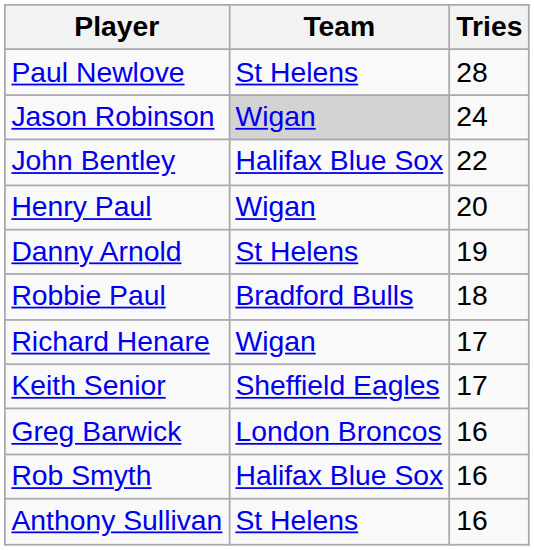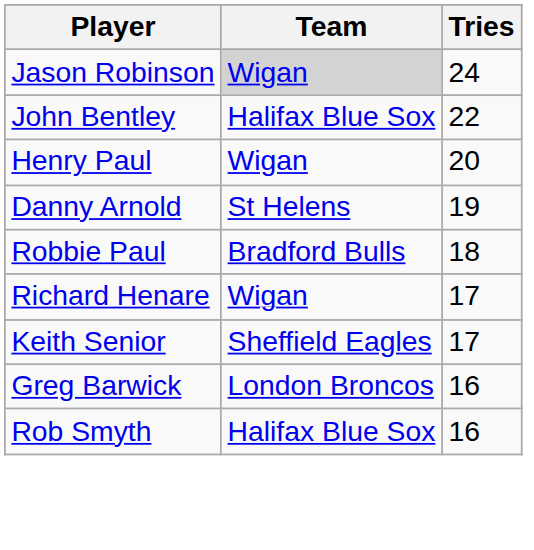 <table class="wikitable" style="text-align:left;">
 <tr>
 <th>Player</th>
 <th>Team</th>
 <th>Tries</th>
-</tr>
-<tr>
-<td><a href='#'>Paul Newlove</a></td>
-<td><a href='#'>St Helens</a></td>
-<td>28</td>
 </tr>
 <tr>
 <td><a href='#'>Jason Robinson</a></td>
 <td style="background: lightgrey;"><a href='#'>Wigan</a></td>
 <td>24</td>
 </tr>
 <tr>
 <td><a href='#'>John Bentley</a></td>
 <td><a href='#'>Halifax Blue Sox</a></td>
 <td>22</td>
 </tr>
 <tr>
 <td><a href='#'>Henry Paul</a></td>
 <td><a href='#'>Wigan</a></td>
 <td>20</td>
 </tr>
 <tr>
 <td><a href='#'>Danny Arnold</a></td>
 <td><a href='#'>St Helens</a></td>
 <td>19</td>
 </tr>
 <tr>
 <td><a href='#'>Robbie Paul</a></td>
 <td><a href='#'>Bradford Bulls</a></td>
 <td>18</td>
 </tr>
 <tr>
 <td><a href='#'>Richard Henare</a></td>
 <td><a href='#'>Wigan</a></td>
 <td>17</td>
 </tr>
 <tr>
 <td><a href='#'>Keith Senior</a></td>
 <td><a href='#'>Sheffield Eagles</a></td>
 <td>17</td>
 </tr>
 <tr>
 <td><a href='#'>Greg Barwick</a></td>
 <td><a href='#'>London Broncos</a></td>
 <td>16</td>
 </tr>
 <tr>
 <td><a href='#'>Rob Smyth</a></td>
 <td><a href='#'>Halifax Blue Sox</a></td>
 <td>16</td>
 </tr>
-<tr>
-<td><a href='#'>Anthony Sullivan</a></td>
-<td><a href='#'>St Helens</a></td>
-<td>16</td>
-</tr>
 </table>
